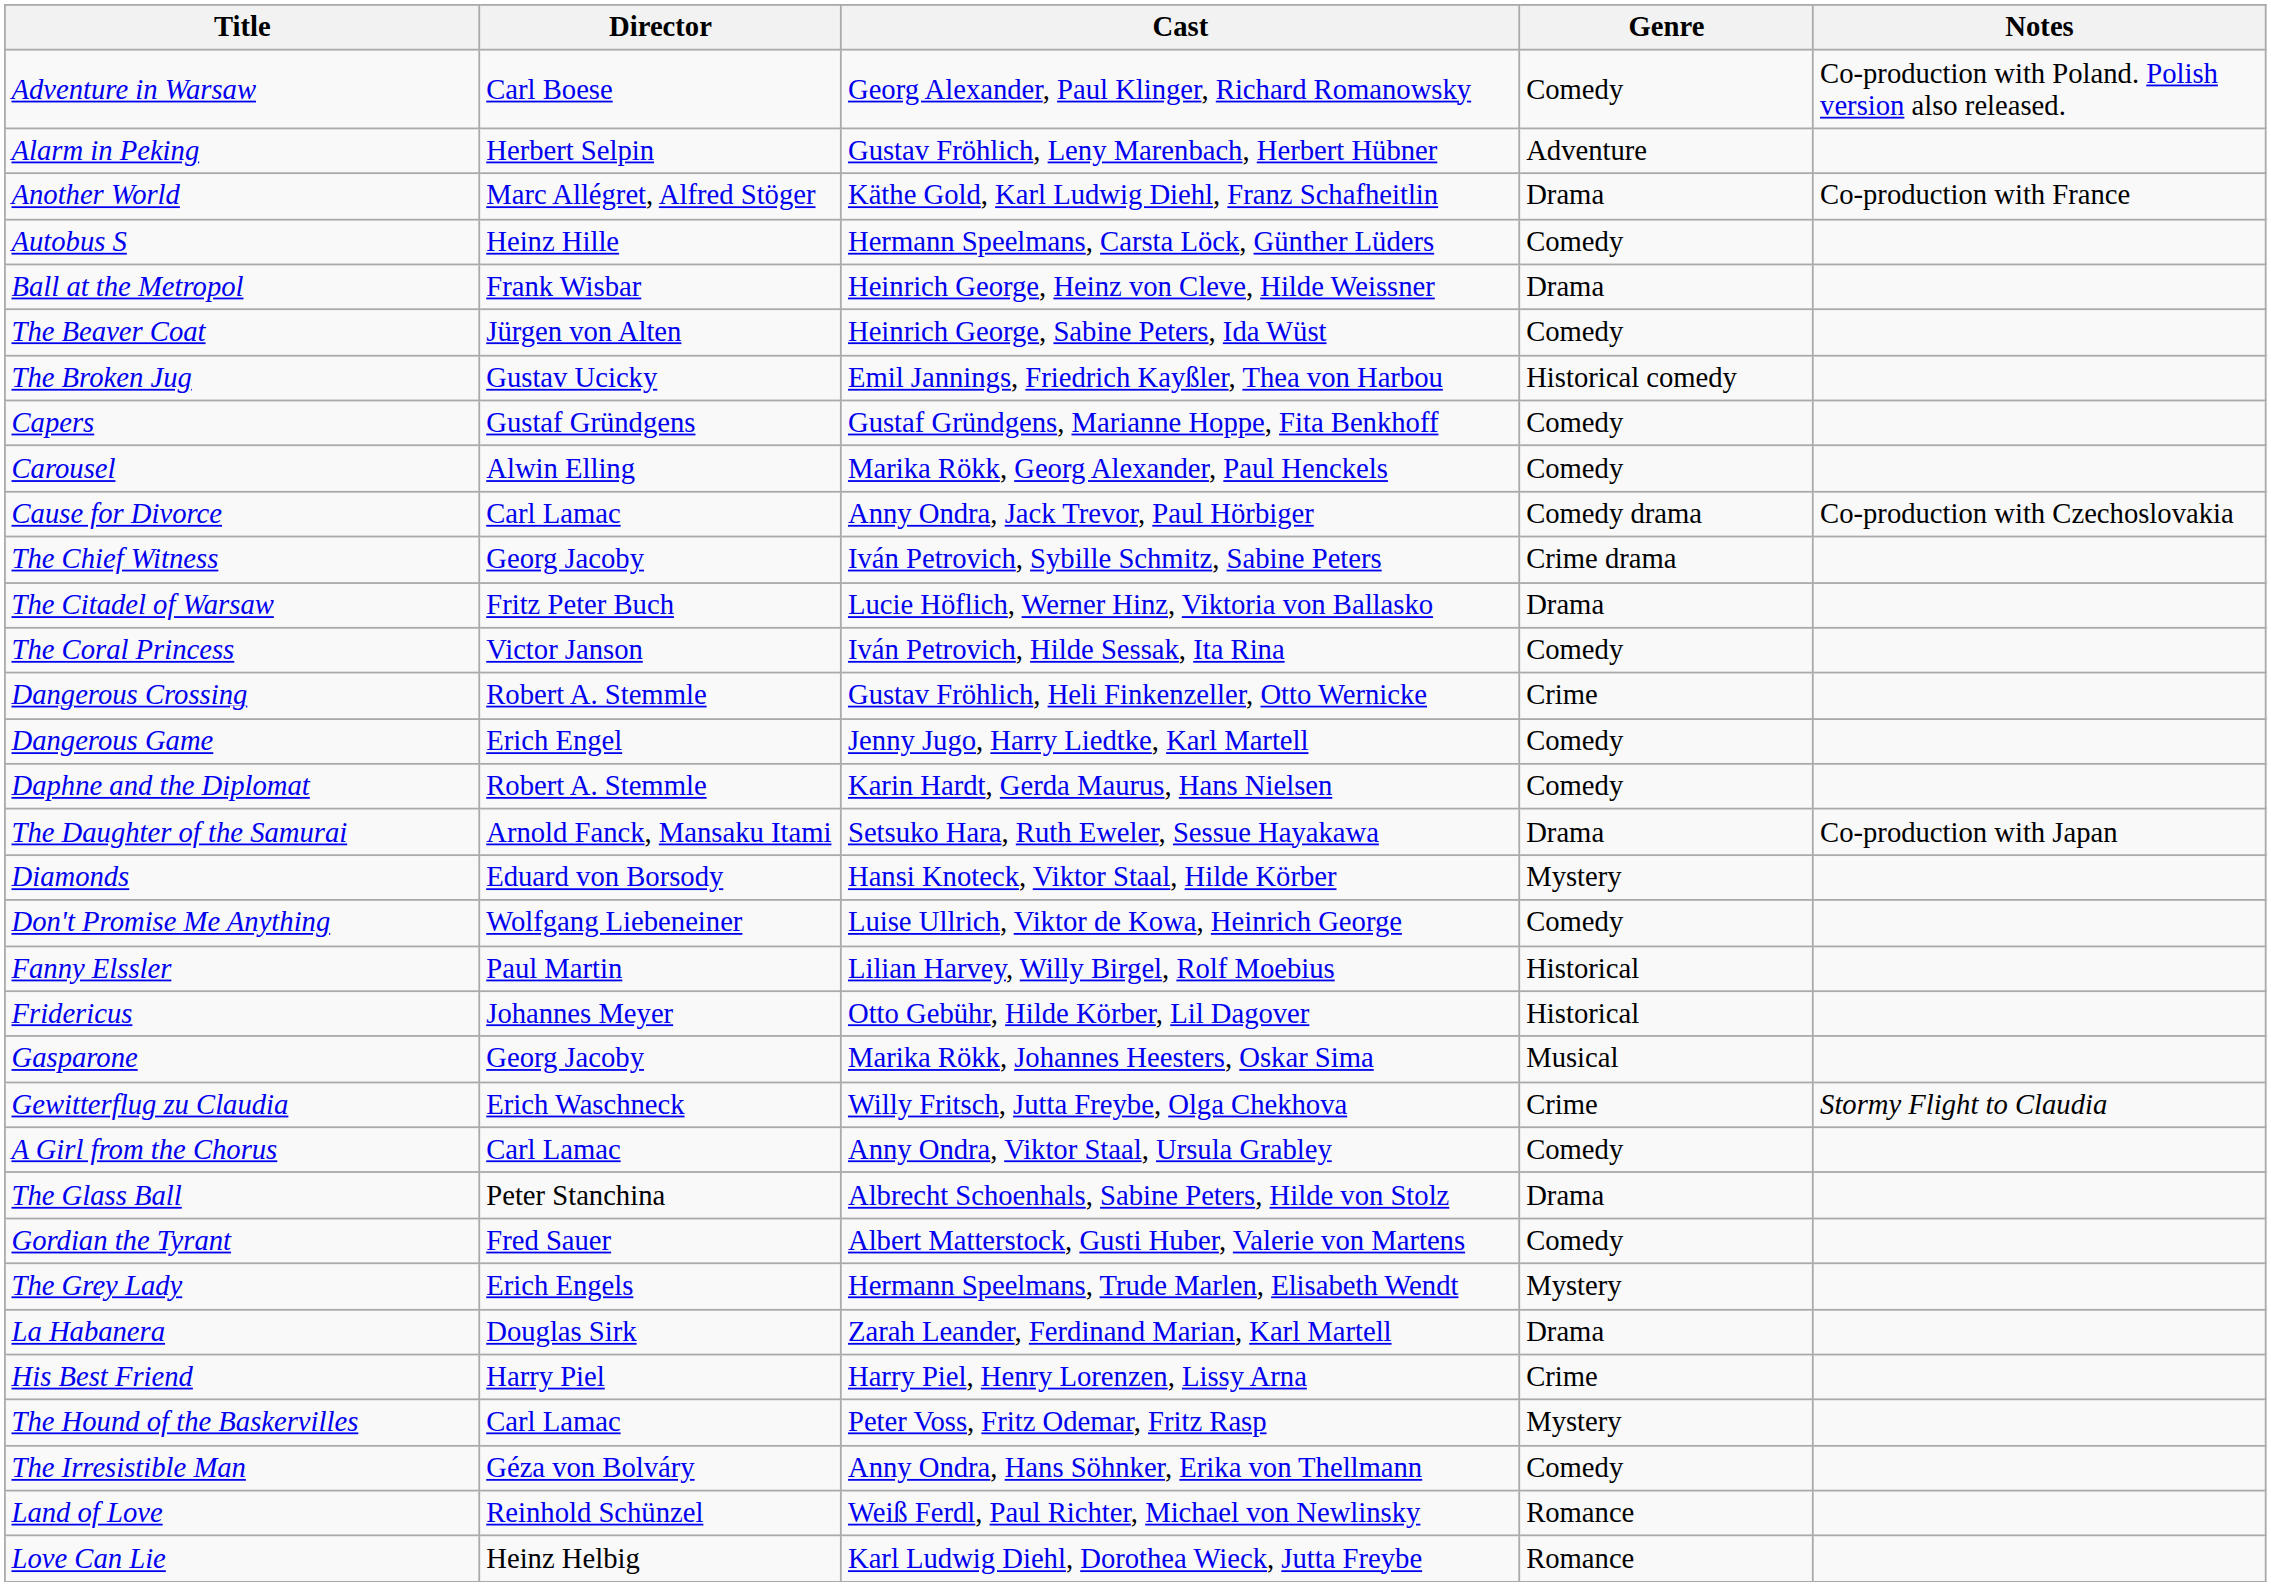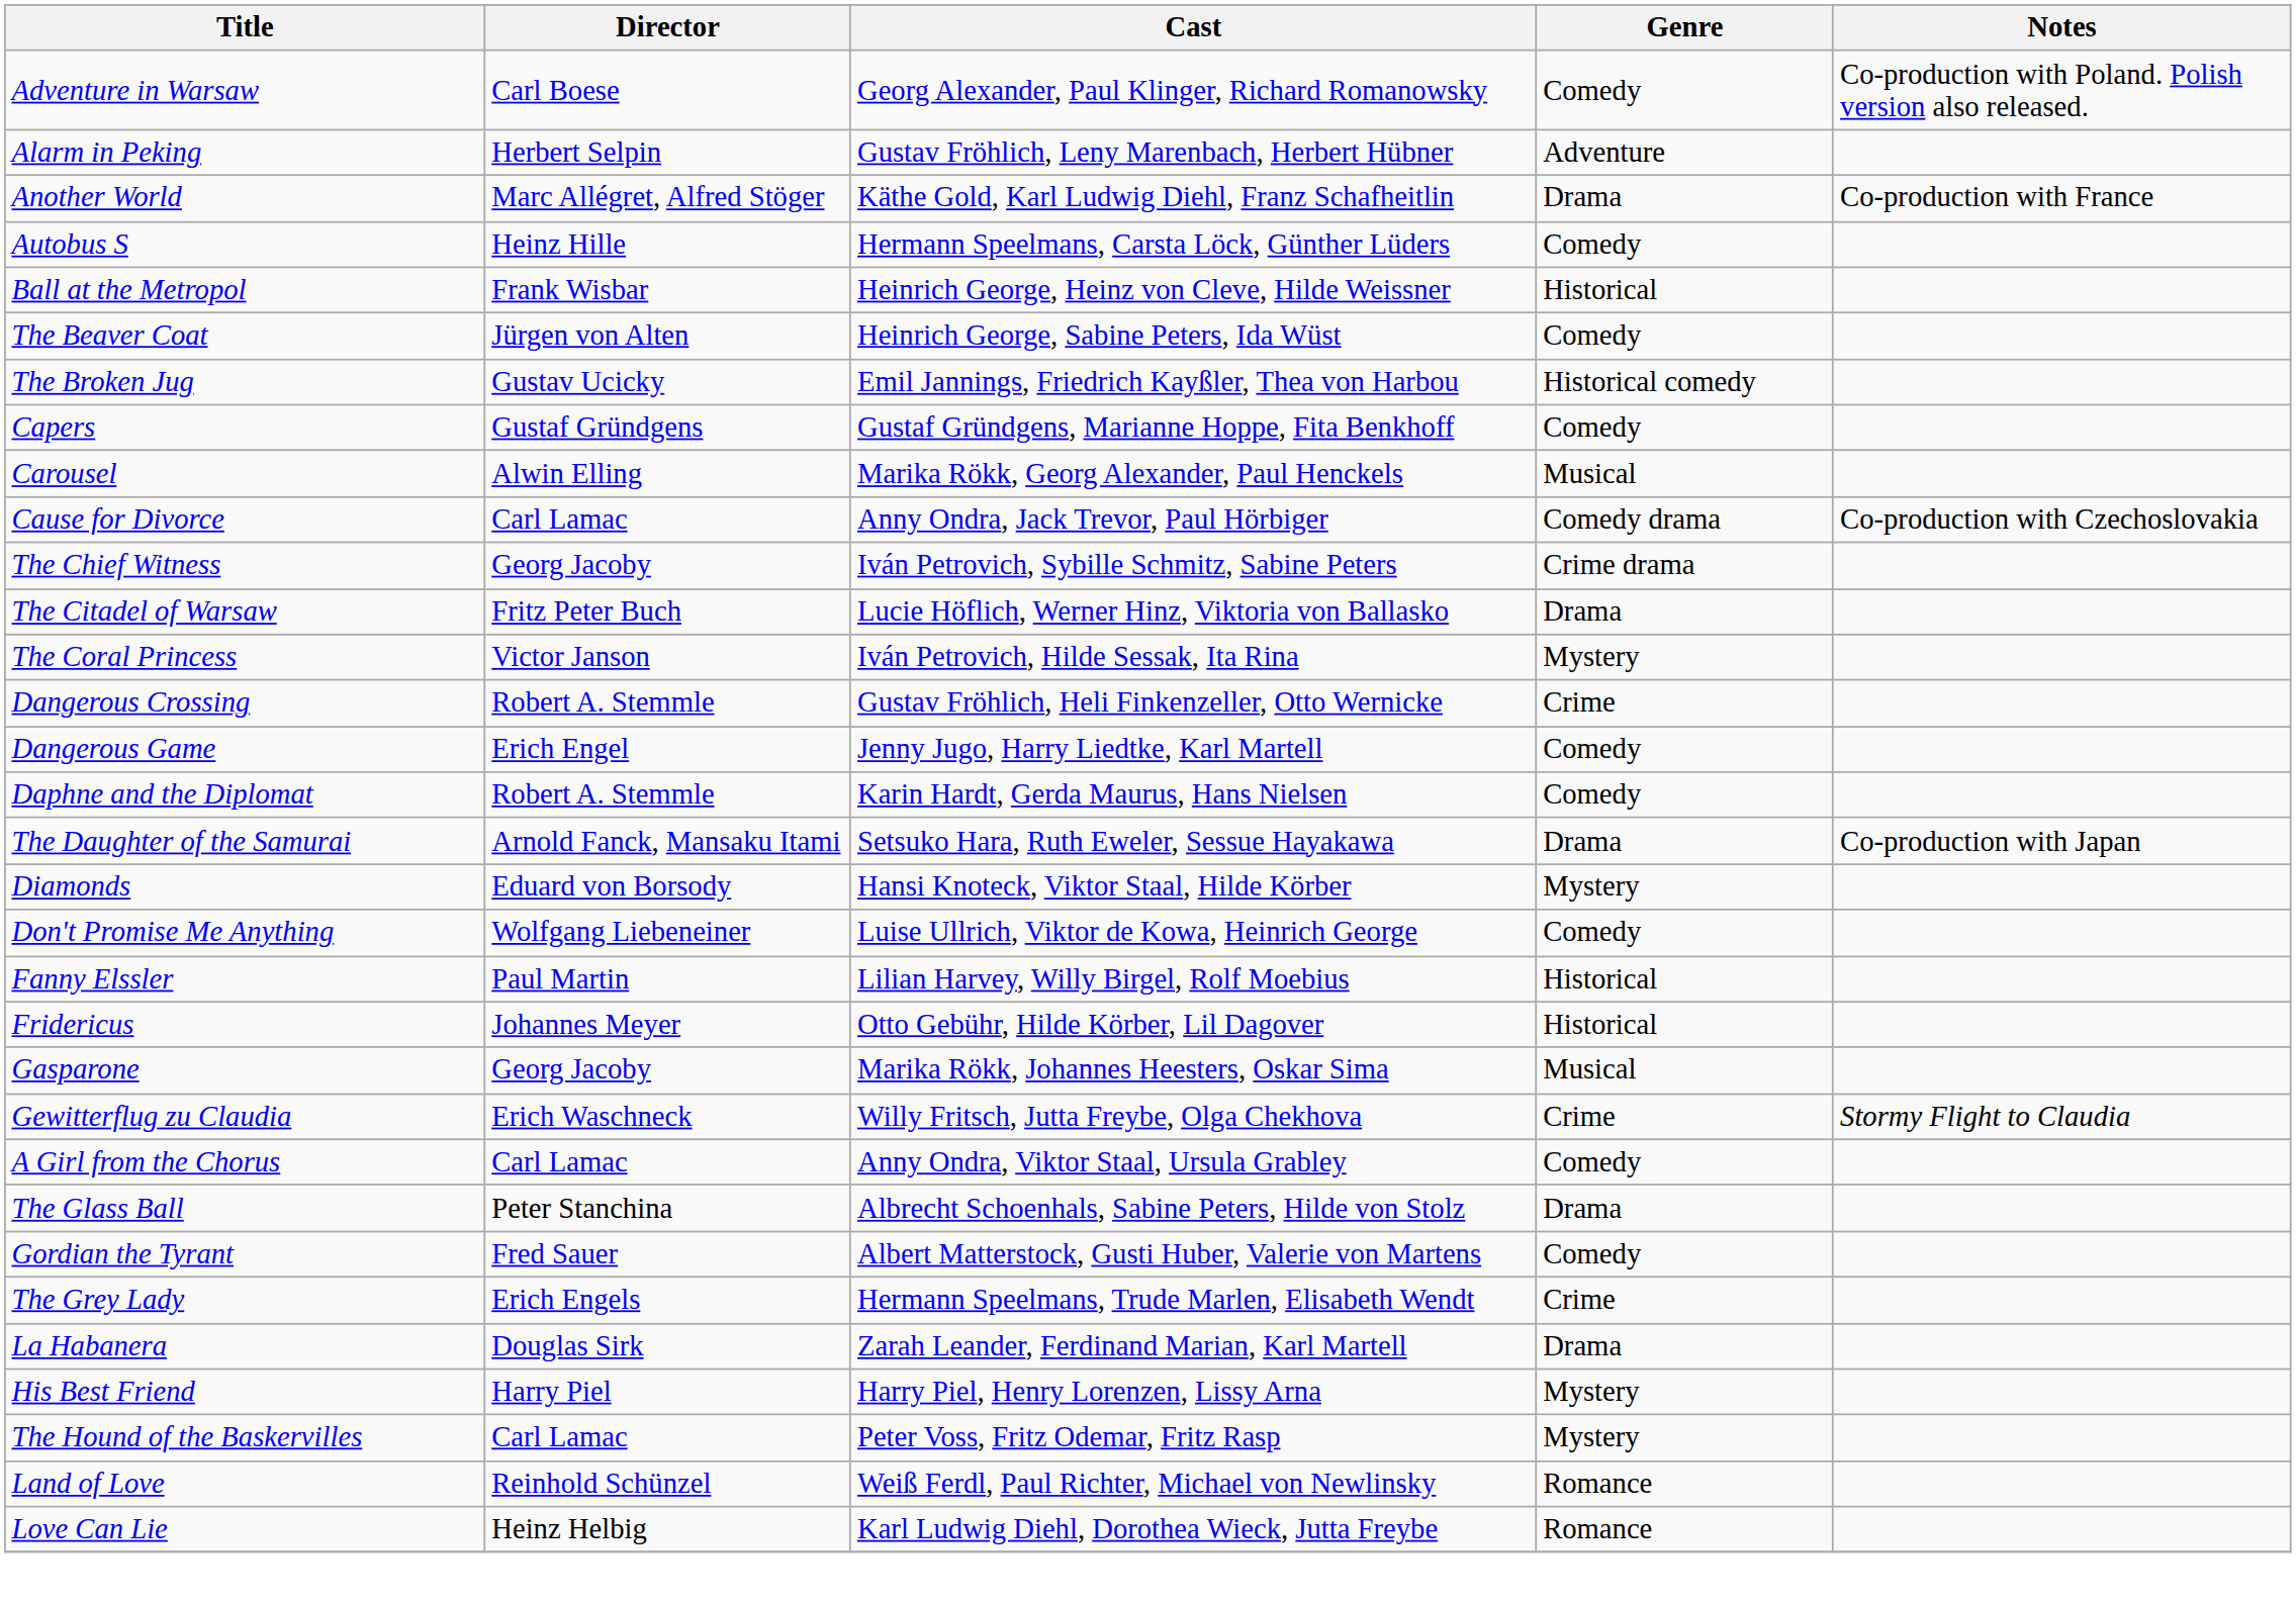 <table class="wikitable" style="width:100%;">
 <tr>
 <th style="width:21%;">Title</th>
 <th style="width:16%;">Director</th>
 <th style="width:30%;">Cast</th>
 <th style="width:13%;">Genre</th>
 <th style="width:20%;">Notes</th>
 </tr>
 <tr>
 <td><em><a href='#'>Adventure in Warsaw</a></em></td>
 <td><a href='#'>Carl Boese</a></td>
 <td><a href='#'>Georg Alexander</a>, <a href='#'>Paul Klinger</a>, <a href='#'>Richard Romanowsky</a></td>
 <td>Comedy</td>
 <td>Co-production with Poland. <a href='#'>Polish version</a> also released.</td>
 </tr>
 <tr>
 <td><em><a href='#'>Alarm in Peking</a></em></td>
 <td><a href='#'>Herbert Selpin</a></td>
 <td><a href='#'>Gustav Fröhlich</a>, <a href='#'>Leny Marenbach</a>, <a href='#'>Herbert Hübner</a></td>
 <td>Adventure</td>
 <td></td>
 </tr>
 <tr>
 <td><em><a href='#'>Another World</a></em></td>
 <td><a href='#'>Marc Allégret</a>, <a href='#'>Alfred Stöger</a></td>
 <td><a href='#'>Käthe Gold</a>, <a href='#'>Karl Ludwig Diehl</a>, <a href='#'>Franz Schafheitlin</a></td>
 <td>Drama</td>
 <td>Co-production with France</td>
 </tr>
 <tr>
 <td><em><a href='#'>Autobus S</a></em></td>
 <td><a href='#'>Heinz Hille</a></td>
 <td><a href='#'>Hermann Speelmans</a>, <a href='#'>Carsta Löck</a>, <a href='#'>Günther Lüders</a></td>
 <td>Comedy</td>
 <td></td>
 </tr>
 <tr>
 <td><em><a href='#'>Ball at the Metropol</a></em></td>
 <td><a href='#'>Frank Wisbar</a></td>
 <td><a href='#'>Heinrich George</a>, <a href='#'>Heinz von Cleve</a>, <a href='#'>Hilde Weissner</a></td>
-<td>Drama</td>
+<td>Historical</td>
 <td></td>
 </tr>
 <tr>
 <td><em><a href='#'>The Beaver Coat</a></em></td>
 <td><a href='#'>Jürgen von Alten</a></td>
 <td><a href='#'>Heinrich George</a>, <a href='#'>Sabine Peters</a>, <a href='#'>Ida Wüst</a></td>
 <td>Comedy</td>
 <td></td>
 </tr>
 <tr>
 <td><em><a href='#'>The Broken Jug</a></em></td>
 <td><a href='#'>Gustav Ucicky</a></td>
 <td><a href='#'>Emil Jannings</a>, <a href='#'>Friedrich Kayßler</a>, <a href='#'>Thea von Harbou</a></td>
 <td>Historical comedy</td>
 <td></td>
 </tr>
 <tr>
 <td><em><a href='#'>Capers</a></em></td>
 <td><a href='#'>Gustaf Gründgens</a></td>
 <td><a href='#'>Gustaf Gründgens</a>, <a href='#'>Marianne Hoppe</a>, <a href='#'>Fita Benkhoff</a></td>
 <td>Comedy</td>
 <td></td>
 </tr>
 <tr>
 <td><em><a href='#'>Carousel</a></em></td>
 <td><a href='#'>Alwin Elling</a></td>
 <td><a href='#'>Marika Rökk</a>, <a href='#'>Georg Alexander</a>, <a href='#'>Paul Henckels</a></td>
-<td>Comedy</td>
+<td>Musical</td>
 <td></td>
 </tr>
 <tr>
 <td><em><a href='#'>Cause for Divorce</a></em></td>
 <td><a href='#'>Carl Lamac</a></td>
 <td><a href='#'>Anny Ondra</a>, <a href='#'>Jack Trevor</a>, <a href='#'>Paul Hörbiger</a></td>
 <td>Comedy drama</td>
 <td>Co-production with Czechoslovakia</td>
 </tr>
 <tr>
 <td><em><a href='#'>The Chief Witness</a></em></td>
 <td><a href='#'>Georg Jacoby</a></td>
 <td><a href='#'>Iván Petrovich</a>, <a href='#'>Sybille Schmitz</a>, <a href='#'>Sabine Peters</a></td>
 <td>Crime drama</td>
 <td></td>
 </tr>
 <tr>
 <td><em><a href='#'>The Citadel of Warsaw</a></em></td>
 <td><a href='#'>Fritz Peter Buch</a></td>
 <td><a href='#'>Lucie Höflich</a>, <a href='#'>Werner Hinz</a>, <a href='#'>Viktoria von Ballasko</a></td>
 <td>Drama</td>
 <td></td>
 </tr>
 <tr>
 <td><em><a href='#'>The Coral Princess</a></em></td>
 <td><a href='#'>Victor Janson</a></td>
 <td><a href='#'>Iván Petrovich</a>, <a href='#'>Hilde Sessak</a>, <a href='#'>Ita Rina</a></td>
-<td>Comedy</td>
+<td>Mystery</td>
 <td></td>
 </tr>
 <tr>
 <td><em><a href='#'>Dangerous Crossing</a></em></td>
 <td><a href='#'>Robert A. Stemmle</a></td>
 <td><a href='#'>Gustav Fröhlich</a>, <a href='#'>Heli Finkenzeller</a>, <a href='#'>Otto Wernicke</a></td>
 <td>Crime</td>
 <td></td>
 </tr>
 <tr>
 <td><em><a href='#'>Dangerous Game</a></em></td>
 <td><a href='#'>Erich Engel</a></td>
 <td><a href='#'>Jenny Jugo</a>, <a href='#'>Harry Liedtke</a>, <a href='#'>Karl Martell</a></td>
 <td>Comedy</td>
 <td></td>
 </tr>
 <tr>
 <td><em><a href='#'>Daphne and the Diplomat</a></em></td>
 <td><a href='#'>Robert A. Stemmle</a></td>
 <td><a href='#'>Karin Hardt</a>, <a href='#'>Gerda Maurus</a>, <a href='#'>Hans Nielsen</a></td>
 <td>Comedy</td>
 <td></td>
 </tr>
 <tr>
 <td><em><a href='#'>The Daughter of the Samurai</a></em></td>
 <td><a href='#'>Arnold Fanck</a>, <a href='#'>Mansaku Itami</a></td>
 <td><a href='#'>Setsuko Hara</a>, <a href='#'>Ruth Eweler</a>, <a href='#'>Sessue Hayakawa</a></td>
 <td>Drama</td>
 <td>Co-production with Japan</td>
 </tr>
 <tr>
 <td><em><a href='#'>Diamonds</a></em></td>
 <td><a href='#'>Eduard von Borsody</a></td>
 <td><a href='#'>Hansi Knoteck</a>, <a href='#'>Viktor Staal</a>, <a href='#'>Hilde Körber</a></td>
 <td>Mystery</td>
 <td></td>
 </tr>
 <tr>
 <td><em><a href='#'>Don't Promise Me Anything</a></em></td>
 <td><a href='#'>Wolfgang Liebeneiner</a></td>
 <td><a href='#'>Luise Ullrich</a>, <a href='#'>Viktor de Kowa</a>, <a href='#'>Heinrich George</a></td>
 <td>Comedy</td>
 <td></td>
 </tr>
 <tr>
 <td><em><a href='#'>Fanny Elssler</a></em></td>
 <td><a href='#'>Paul Martin</a></td>
 <td><a href='#'>Lilian Harvey</a>, <a href='#'>Willy Birgel</a>, <a href='#'>Rolf Moebius</a></td>
 <td>Historical</td>
 <td></td>
 </tr>
 <tr>
 <td><em><a href='#'>Fridericus</a></em></td>
 <td><a href='#'>Johannes Meyer</a></td>
 <td><a href='#'>Otto Gebühr</a>, <a href='#'>Hilde Körber</a>, <a href='#'>Lil Dagover</a></td>
 <td>Historical</td>
 <td></td>
 </tr>
 <tr>
 <td><em><a href='#'>Gasparone</a></em></td>
 <td><a href='#'>Georg Jacoby</a></td>
 <td><a href='#'>Marika Rökk</a>, <a href='#'>Johannes Heesters</a>, <a href='#'>Oskar Sima</a></td>
 <td>Musical</td>
 <td></td>
 </tr>
 <tr>
 <td><em><a href='#'>Gewitterflug zu Claudia</a></em></td>
 <td><a href='#'>Erich Waschneck</a></td>
 <td><a href='#'>Willy Fritsch</a>, <a href='#'>Jutta Freybe</a>, <a href='#'>Olga Chekhova</a></td>
 <td>Crime</td>
 <td><em>Stormy Flight to Claudia</em></td>
 </tr>
 <tr>
 <td><em><a href='#'>A Girl from the Chorus</a></em></td>
 <td><a href='#'>Carl Lamac</a></td>
 <td><a href='#'>Anny Ondra</a>, <a href='#'>Viktor Staal</a>, <a href='#'>Ursula Grabley</a></td>
 <td>Comedy</td>
 <td></td>
 </tr>
 <tr>
 <td><em><a href='#'>The Glass Ball</a></em></td>
 <td>Peter Stanchina</td>
 <td><a href='#'>Albrecht Schoenhals</a>, <a href='#'>Sabine Peters</a>, <a href='#'>Hilde von Stolz</a></td>
 <td>Drama</td>
 <td></td>
 </tr>
 <tr>
 <td><em><a href='#'>Gordian the Tyrant</a></em></td>
 <td><a href='#'>Fred Sauer</a></td>
 <td><a href='#'>Albert Matterstock</a>, <a href='#'>Gusti Huber</a>, <a href='#'>Valerie von Martens</a></td>
 <td>Comedy</td>
 <td></td>
 </tr>
 <tr>
 <td><em><a href='#'>The Grey Lady</a></em></td>
 <td><a href='#'>Erich Engels</a></td>
 <td><a href='#'>Hermann Speelmans</a>, <a href='#'>Trude Marlen</a>, <a href='#'>Elisabeth Wendt</a></td>
-<td>Mystery</td>
+<td>Crime</td>
 <td></td>
 </tr>
 <tr>
 <td><em><a href='#'>La Habanera</a></em></td>
 <td><a href='#'>Douglas Sirk</a></td>
 <td><a href='#'>Zarah Leander</a>, <a href='#'>Ferdinand Marian</a>, <a href='#'>Karl Martell</a></td>
 <td>Drama</td>
 <td></td>
 </tr>
 <tr>
 <td><em><a href='#'>His Best Friend</a></em></td>
 <td><a href='#'>Harry Piel</a></td>
 <td><a href='#'>Harry Piel</a>, <a href='#'>Henry Lorenzen</a>, <a href='#'>Lissy Arna</a></td>
-<td>Crime</td>
+<td>Mystery</td>
 <td></td>
 </tr>
 <tr>
 <td><em><a href='#'>The Hound of the Baskervilles</a></em></td>
 <td><a href='#'>Carl Lamac</a></td>
 <td><a href='#'>Peter Voss</a>, <a href='#'>Fritz Odemar</a>, <a href='#'>Fritz Rasp</a></td>
 <td>Mystery</td>
-<td></td>
-</tr>
-<tr>
-<td><em><a href='#'>The Irresistible Man</a></em></td>
-<td><a href='#'>Géza von Bolváry</a></td>
-<td><a href='#'>Anny Ondra</a>, <a href='#'>Hans Söhnker</a>, <a href='#'>Erika von Thellmann</a></td>
-<td>Comedy</td>
 <td></td>
 </tr>
 <tr>
 <td><em><a href='#'>Land of Love</a></em></td>
 <td><a href='#'>Reinhold Schünzel</a></td>
 <td><a href='#'>Weiß Ferdl</a>, <a href='#'>Paul Richter</a>, <a href='#'>Michael von Newlinsky</a></td>
 <td>Romance</td>
 <td></td>
 </tr>
 <tr>
 <td><em><a href='#'>Love Can Lie</a></em></td>
 <td>Heinz Helbig</td>
 <td><a href='#'>Karl Ludwig Diehl</a>, <a href='#'>Dorothea Wieck</a>, <a href='#'>Jutta Freybe</a></td>
 <td>Romance</td>
 <td></td>
 </tr>
 <tr>
 </tr>
 </table>
